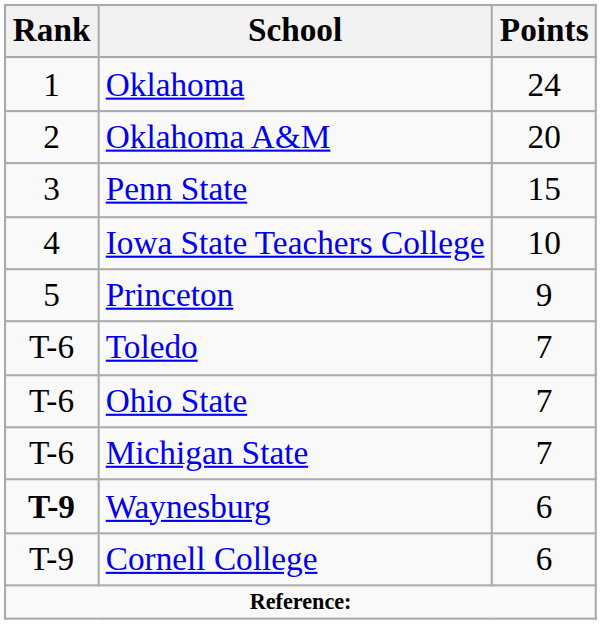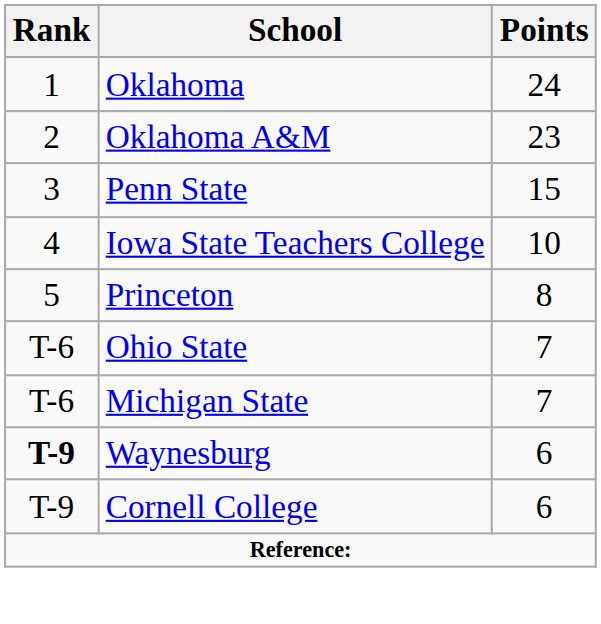 <table class="wikitable" style="text-align:center">
 <tr>
 <th>Rank</th>
 <th>School</th>
 <th>Points</th>
 </tr>
 <tr>
 <td>1</td>
 <td align=left><a href='#'>Oklahoma</a></td>
 <td>24</td>
 </tr>
 <tr>
 <td>2</td>
 <td align=left><a href='#'>Oklahoma A&M</a></td>
-<td>20</td>
+<td>23</td>
 </tr>
 <tr>
 <td>3</td>
 <td align=left><a href='#'>Penn State</a></td>
 <td>15</td>
 </tr>
 <tr>
 <td>4</td>
 <td align=left><a href='#'>Iowa State Teachers College</a></td>
 <td>10</td>
 </tr>
 <tr>
 <td>5</td>
 <td align=left><a href='#'>Princeton</a></td>
-<td>9</td>
-</tr>
-<tr>
-<td>T-6</td>
-<td align=left><a href='#'>Toledo</a></td>
-<td>7</td>
+<td>8</td>
 </tr>
 <tr>
 <td>T-6</td>
 <td align=left><a href='#'>Ohio State</a></td>
 <td>7</td>
 </tr>
 <tr>
 <td>T-6</td>
 <td align=left><a href='#'>Michigan State</a></td>
 <td>7</td>
 </tr>
 <tr>
 <td><strong>T-9</strong></td>
 <td align=left><a href='#'>Waynesburg</a></td>
 <td>6</td>
 </tr>
 <tr>
 <td>T-9</td>
 <td align=left><a href='#'>Cornell College</a></td>
 <td>6</td>
 </tr>
 <tr>
 <td colspan="3"  style="font-size:8pt; text-align:center;"><strong>Reference:</strong></td>
 </tr>
 </table>
